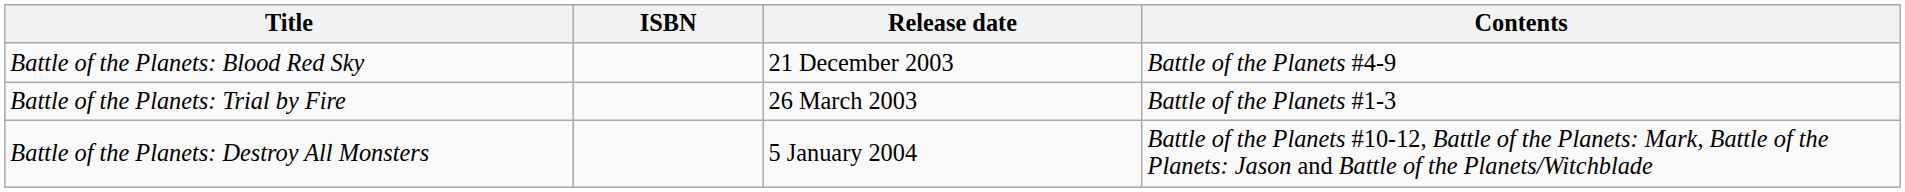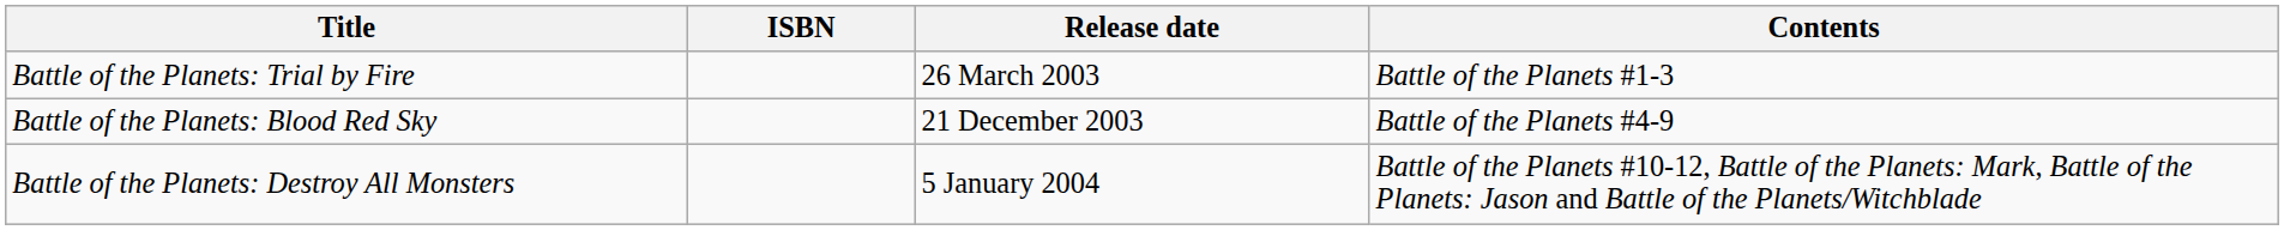 <table class="wikitable">
 <tr>
 <th width=30%>Title</th>
 <th width=10%>ISBN</th>
 <th width=20%>Release date</th>
 <th width=40%>Contents</th>
 </tr>
 <tr>
+<td><em>Battle of the Planets: Trial by Fire</em></td>
+<td></td>
+<td>26 March 2003</td>
+<td><em>Battle of the Planets</em> #1-3</td>
+</tr>
+<tr>
 <td><em>Battle of the Planets: Blood Red Sky</em></td>
 <td></td>
 <td>21 December 2003</td>
 <td><em>Battle of the Planets</em> #4-9</td>
-</tr>
-<tr>
-<td><em>Battle of the Planets: Trial by Fire</em></td>
-<td></td>
-<td>26 March 2003</td>
-<td><em>Battle of the Planets</em> #1-3</td>
 </tr>
 <tr>
 <td><em>Battle of the Planets: Destroy All Monsters</em></td>
 <td></td>
 <td>5 January 2004</td>
 <td><em>Battle of the Planets</em> #10-12, <em>Battle of the Planets: Mark</em>, <em>Battle of the Planets: Jason</em> and <em>Battle of the Planets/Witchblade</em></td>
 </tr>
 </table>
